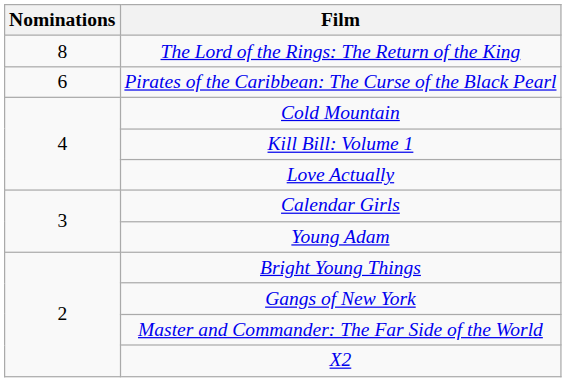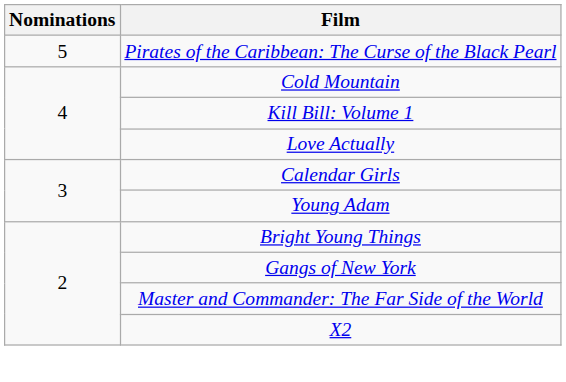 <table class="wikitable" style="text-align: center;">
 <tr>
 <th scope="col" width="55">Nominations</th>
 <th scope="col">Film</th>
 </tr>
 <tr>
-<td>8</td>
-<td><em><a href='#'>The Lord of the Rings: The Return of the King</a></em></td>
-</tr>
-<tr>
-<td>6</td>
+<td>5</td>
 <td><em><a href='#'>Pirates of the Caribbean: The Curse of the Black Pearl</a></em></td>
 </tr>
 <tr>
 <td rowspan=3>4</td>
 <td><em><a href='#'>Cold Mountain</a></em></td>
 </tr>
 <tr>
 <td><em><a href='#'>Kill Bill: Volume 1</a></em></td>
 </tr>
 <tr>
 <td><em><a href='#'>Love Actually</a></em></td>
 </tr>
 <tr>
 <td rowspan=2>3</td>
 <td><em><a href='#'>Calendar Girls</a></em></td>
 </tr>
 <tr>
 <td><em><a href='#'>Young Adam</a></em></td>
 </tr>
 <tr>
 <td rowspan=4>2</td>
 <td><em><a href='#'>Bright Young Things</a></em></td>
 </tr>
 <tr>
 <td><em><a href='#'>Gangs of New York</a></em></td>
 </tr>
 <tr>
 <td><em><a href='#'>Master and Commander: The Far Side of the World</a></em></td>
 </tr>
 <tr>
 <td><em><a href='#'>X2</a></em></td>
 </tr>
 </table>
